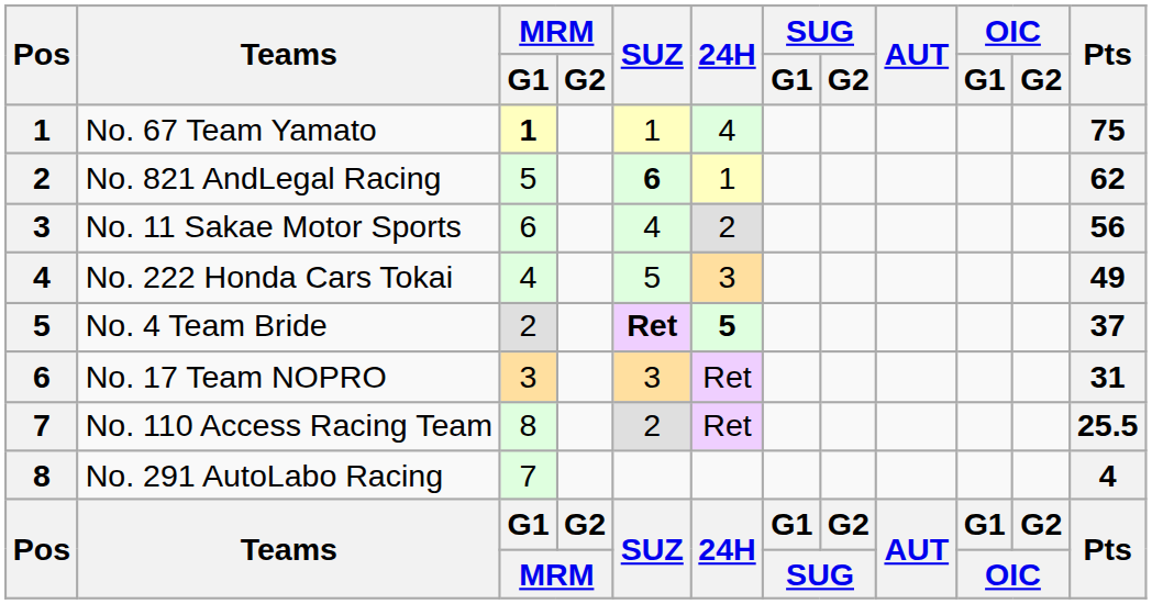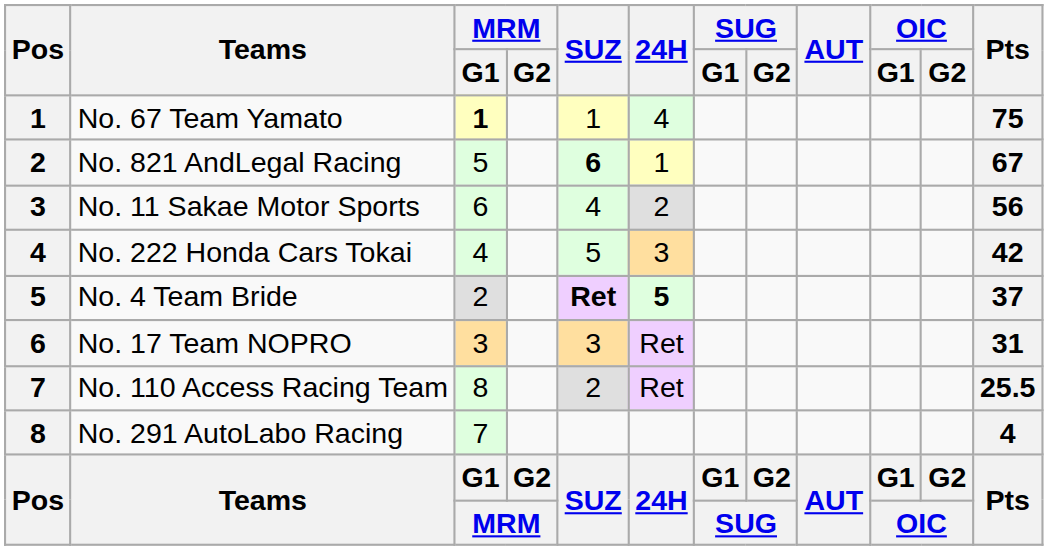 <table class="wikitable" style="font-size:85%; text-align:center">
 <tr>
 <th rowspan=2>Pos</th>
 <th rowspan=2>Teams</th>
 <th colspan=2><a href='#'>MRM</a></th>
 <th rowspan=2><a href='#'>SUZ</a></th>
 <th rowspan=2><a href='#'>24H</a></th>
 <th colspan=2><a href='#'>SUG</a></th>
 <th rowspan=2><a href='#'>AUT</a></th>
 <th colspan=2><a href='#'>OIC</a></th>
 <th rowspan=2>Pts</th>
 </tr>
 <tr>
 <th>G1</th>
 <th>G2</th>
 <th>G1</th>
 <th>G2</th>
 <th>G1</th>
 <th>G2</th>
 </tr>
 <tr>
 <th>1</th>
 <td align="left"> No. 67 Team Yamato</td>
 <td style="background:#FFFFBF;"><strong>1</strong></td>
 <td></td>
 <td style="background:#FFFFBF;">1</td>
 <td style="background:#DFFFDF;">4</td>
 <td></td>
 <td></td>
 <td></td>
 <td></td>
 <td></td>
 <th>75</th>
 </tr>
 <tr>
 <th>2</th>
 <td align="left"> No. 821 AndLegal Racing</td>
 <td style="background:#DFFFDF;">5</td>
 <td></td>
 <td style="background:#DFFFDF;"><strong>6</strong></td>
 <td style="background:#FFFFBF;">1</td>
 <td></td>
 <td></td>
 <td></td>
 <td></td>
 <td></td>
-<th>62</th>
+<th>67</th>
 </tr>
 <tr>
 <th>3</th>
 <td align="left"> No. 11 Sakae Motor Sports</td>
 <td style="background:#DFFFDF;">6</td>
 <td></td>
 <td style="background:#DFFFDF;">4</td>
 <td style="background:#DFDFDF;">2</td>
 <td></td>
 <td></td>
 <td></td>
 <td></td>
 <td></td>
 <th>56</th>
 </tr>
 <tr>
 <th>4</th>
 <td align="left"> No. 222 Honda Cars Tokai</td>
 <td style="background:#DFFFDF;">4</td>
 <td></td>
 <td style="background:#DFFFDF;">5</td>
 <td style="background:#FFDF9F;">3</td>
 <td></td>
 <td></td>
 <td></td>
 <td></td>
 <td></td>
-<th>49</th>
+<th>42</th>
 </tr>
 <tr>
 <th>5</th>
 <td align="left"> No. 4 Team Bride</td>
 <td style="background:#DFDFDF;">2</td>
 <td></td>
 <td style="background:#EFCFFF;"><strong>Ret</strong></td>
 <td style="background:#DFFFDF;"><strong>5</strong></td>
 <td></td>
 <td></td>
 <td></td>
 <td></td>
 <td></td>
 <th>37</th>
 </tr>
 <tr>
 <th>6</th>
 <td align="left"> No. 17 Team NOPRO</td>
 <td style="background:#FFDF9F;">3</td>
 <td></td>
 <td style="background:#FFDF9F;">3</td>
 <td style="background:#EFCFFF;">Ret</td>
 <td></td>
 <td></td>
 <td></td>
 <td></td>
 <td></td>
 <th>31</th>
 </tr>
 <tr>
 <th>7</th>
 <td align="left"> No. 110 Access Racing Team</td>
 <td style="background:#DFFFDF;">8</td>
 <td></td>
 <td style="background:#DFDFDF;">2</td>
 <td style="background:#EFCFFF;">Ret</td>
 <td></td>
 <td></td>
 <td></td>
 <td></td>
 <td></td>
 <th>25.5</th>
 </tr>
 <tr>
 <th>8</th>
 <td align="left"> No. 291 AutoLabo Racing</td>
 <td style="background:#DFFFDF;">7</td>
 <td></td>
 <td></td>
 <td></td>
 <td></td>
 <td></td>
 <td></td>
 <td></td>
 <td></td>
 <th>4</th>
 </tr>
 <tr>
 <th rowspan=2>Pos</th>
 <th rowspan=2>Teams</th>
 <th>G1</th>
 <th>G2</th>
 <th rowspan=2><a href='#'>SUZ</a></th>
 <th rowspan=2><a href='#'>24H</a></th>
 <th>G1</th>
 <th>G2</th>
 <th rowspan=2><a href='#'>AUT</a></th>
 <th>G1</th>
 <th>G2</th>
 <th rowspan=2>Pts</th>
 </tr>
 <tr>
 <th colspan=2><a href='#'>MRM</a></th>
 <th colspan=2><a href='#'>SUG</a></th>
 <th colspan=2><a href='#'>OIC</a></th>
 </tr>
 </table>
